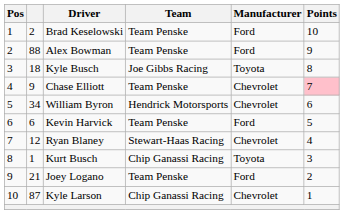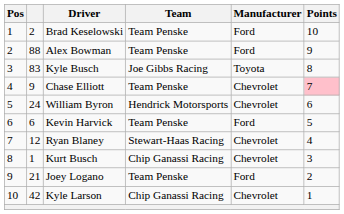 <table class="wikitable" style="font-size:98%">
 <tr>
 <th>Pos</th>
 <th></th>
 <th>Driver</th>
 <th>Team</th>
 <th>Manufacturer</th>
 <th>Points</th>
 </tr>
 <tr>
 <td>1</td>
 <td>2</td>
 <td>Brad Keselowski</td>
 <td>Team Penske</td>
 <td>Ford</td>
 <td>10</td>
 </tr>
 <tr>
 <td>2</td>
 <td>88</td>
 <td>Alex Bowman</td>
 <td>Team Penske</td>
 <td>Ford</td>
 <td>9</td>
 </tr>
 <tr>
 <td>3</td>
-<td>18</td>
+<td>83</td>
 <td>Kyle Busch</td>
 <td>Joe Gibbs Racing</td>
 <td>Toyota</td>
 <td>8</td>
 </tr>
 <tr>
 <td>4</td>
 <td>9</td>
 <td>Chase Elliott</td>
 <td>Team Penske</td>
 <td>Chevrolet</td>
 <td style="background: pink;">7</td>
 </tr>
 <tr>
 <td>5</td>
-<td>34</td>
+<td>24</td>
 <td>William Byron</td>
 <td>Hendrick Motorsports</td>
 <td>Chevrolet</td>
 <td>6</td>
 </tr>
 <tr>
 <td>6</td>
 <td>6</td>
 <td>Kevin Harvick</td>
 <td>Team Penske</td>
 <td>Ford</td>
 <td>5</td>
 </tr>
 <tr>
 <td>7</td>
 <td>12</td>
 <td>Ryan Blaney</td>
 <td>Stewart-Haas Racing</td>
 <td>Chevrolet</td>
 <td>4</td>
 </tr>
 <tr>
 <td>8</td>
 <td>1</td>
 <td>Kurt Busch</td>
 <td>Chip Ganassi Racing</td>
-<td>Toyota</td>
+<td>Chevrolet</td>
 <td>3</td>
 </tr>
 <tr>
 <td>9</td>
 <td>21</td>
 <td>Joey Logano</td>
 <td>Team Penske</td>
 <td>Ford</td>
 <td>2</td>
 </tr>
 <tr>
 <td>10</td>
-<td>87</td>
+<td>42</td>
 <td>Kyle Larson</td>
 <td>Chip Ganassi Racing</td>
 <td>Chevrolet</td>
 <td>1</td>
 </tr>
 <tr>
 <th colspan="6"></th>
 </tr>
 </table>
